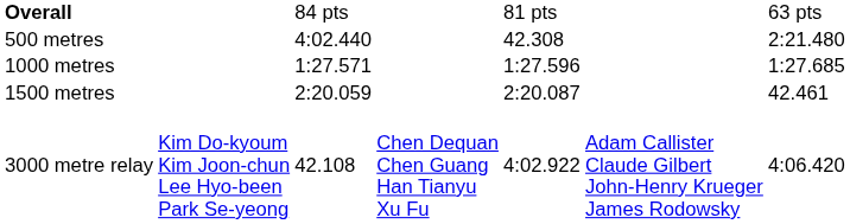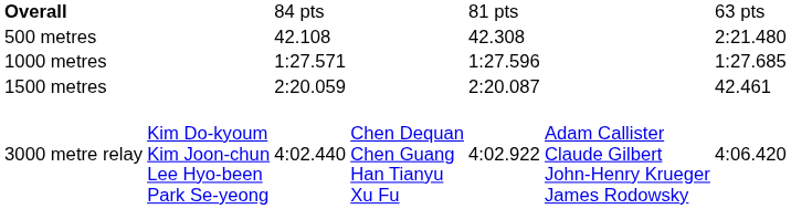 <table>
 <tr>
 <td><strong>Overall</strong></td>
 <td></td>
 <td>84 pts</td>
 <td></td>
 <td>81 pts</td>
 <td></td>
 <td>63 pts</td>
 </tr>
 <tr>
 <td>500 metres</td>
 <td></td>
-<td>4:02.440</td>
+<td>42.108</td>
 <td></td>
 <td>42.308</td>
 <td></td>
 <td>2:21.480</td>
 </tr>
 <tr>
 <td>1000 metres</td>
 <td></td>
 <td>1:27.571</td>
 <td></td>
 <td>1:27.596</td>
 <td></td>
 <td>1:27.685</td>
 </tr>
 <tr>
 <td>1500 metres</td>
 <td></td>
 <td>2:20.059</td>
 <td></td>
 <td>2:20.087</td>
 <td></td>
 <td>42.461</td>
 </tr>
 <tr>
 <td>3000 metre relay</td>
 <td><br><a href='#'>Kim Do-kyoum</a><br><a href='#'>Kim Joon-chun</a><br><a href='#'>Lee Hyo-been</a><br><a href='#'>Park Se-yeong</a></td>
-<td>42.108</td>
+<td>4:02.440</td>
 <td><br><a href='#'>Chen Dequan</a><br><a href='#'>Chen Guang</a><br><a href='#'>Han Tianyu</a><br><a href='#'>Xu Fu</a></td>
 <td>4:02.922</td>
 <td><br><a href='#'>Adam Callister</a><br><a href='#'>Claude Gilbert</a><br><a href='#'>John-Henry Krueger</a><br><a href='#'>James Rodowsky</a></td>
 <td>4:06.420</td>
 </tr>
 </table>
